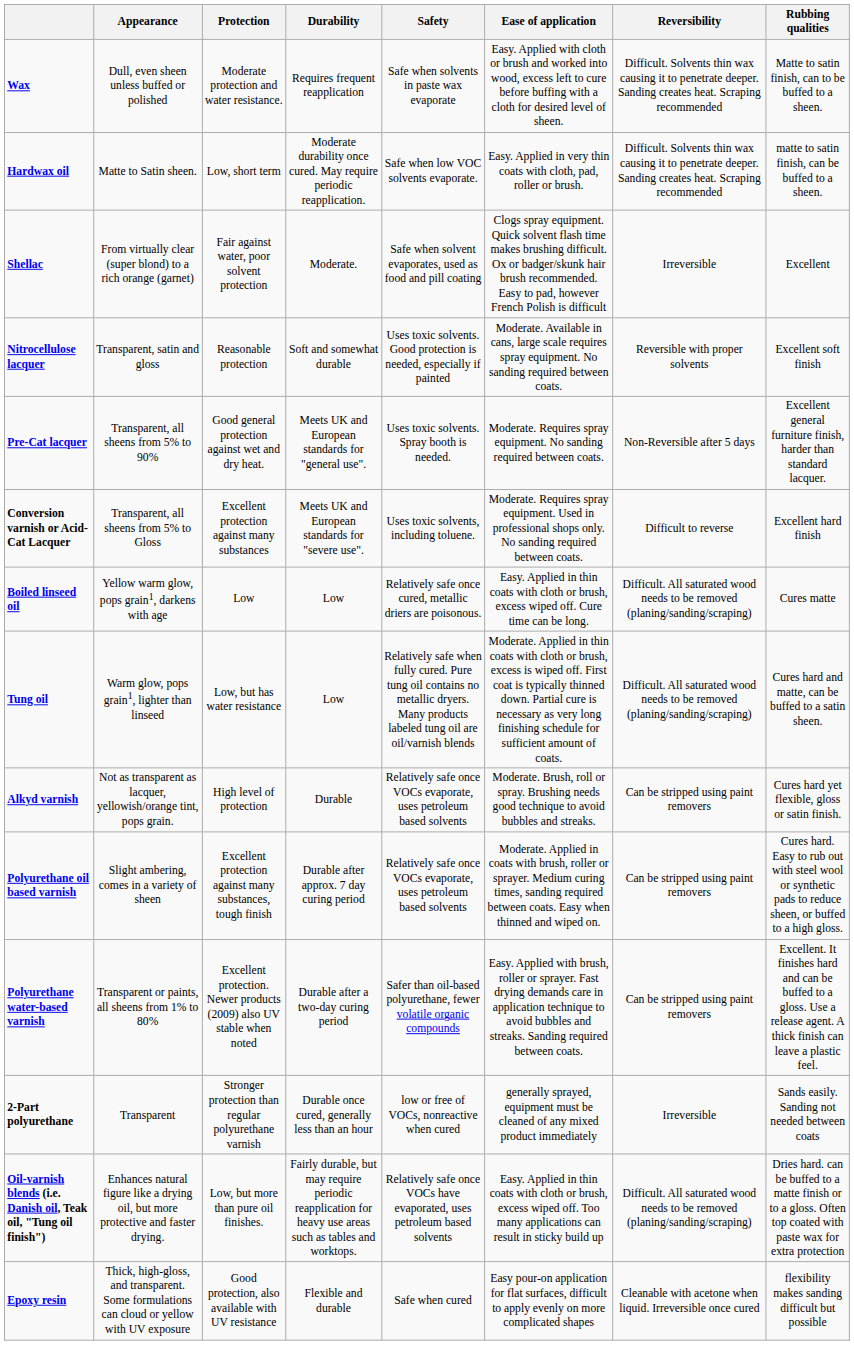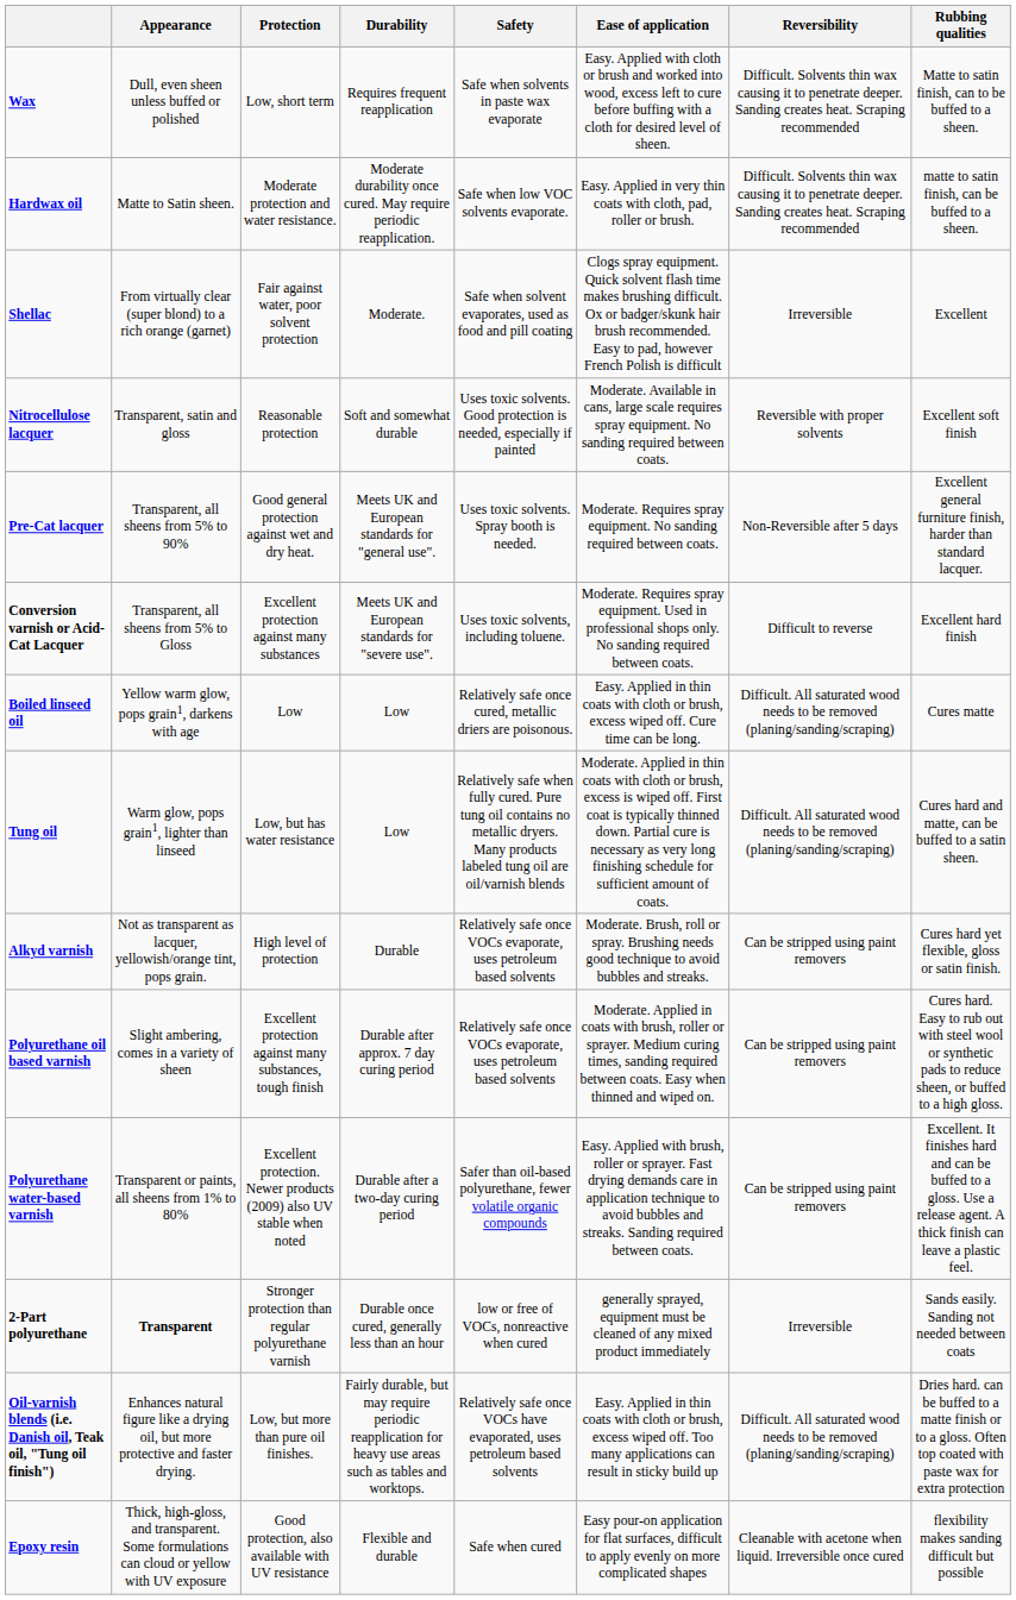 <table class=wikitable style="font-size: 9pt; text-align:center">
 <tr>
 <th></th>
 <th>Appearance</th>
 <th>Protection</th>
 <th>Durability</th>
 <th>Safety</th>
 <th>Ease of application</th>
 <th>Reversibility</th>
 <th>Rubbing qualities</th>
 </tr>
 <tr>
 <td align="left"><strong><a href='#'>Wax</a></strong></td>
 <td>Dull, even sheen unless buffed or polished</td>
-<td>Moderate protection and water resistance.</td>
+<td>Low, short term</td>
 <td>Requires frequent reapplication</td>
 <td>Safe when solvents in paste wax evaporate</td>
 <td>Easy. Applied with cloth or brush and worked into wood, excess left to cure before buffing with a cloth for desired level of sheen.</td>
 <td>Difficult. Solvents thin wax causing it to penetrate deeper. Sanding creates heat. Scraping recommended</td>
 <td>Matte to satin finish, can to be buffed to a sheen.</td>
 </tr>
 <tr>
 <td align="left"><strong><a href='#'>Hardwax oil</a></strong></td>
 <td>Matte to Satin sheen.</td>
-<td>Low, short term</td>
+<td>Moderate protection and water resistance.</td>
 <td>Moderate durability once cured. May require periodic reapplication.</td>
 <td>Safe when low VOC solvents evaporate.</td>
 <td>Easy. Applied in very thin coats with cloth, pad, roller or brush.</td>
 <td>Difficult. Solvents thin wax causing it to penetrate deeper. Sanding creates heat. Scraping recommended</td>
 <td>matte to satin finish, can be buffed to a sheen.</td>
 </tr>
 <tr>
 <td align="left"><strong><a href='#'>Shellac</a></strong></td>
 <td>From virtually clear (super blond) to a rich orange (garnet)</td>
 <td>Fair against water, poor solvent protection</td>
 <td>Moderate.</td>
 <td>Safe when solvent evaporates, used as food and pill coating</td>
 <td>Clogs spray equipment. Quick solvent flash time makes brushing difficult. Ox or badger/skunk hair brush recommended. Easy to pad, however French Polish is difficult</td>
 <td>Irreversible</td>
 <td>Excellent</td>
 </tr>
 <tr>
 <td align="left"><strong><a href='#'>Nitrocellulose lacquer</a></strong></td>
 <td>Transparent, satin and gloss</td>
 <td>Reasonable protection</td>
 <td>Soft and somewhat durable</td>
 <td>Uses toxic solvents. Good protection is needed, especially if painted</td>
 <td>Moderate. Available in cans, large scale requires spray equipment. No sanding required between coats.</td>
 <td>Reversible with proper solvents</td>
 <td>Excellent soft finish</td>
 </tr>
 <tr>
 <td align="left"><strong><a href='#'>Pre-Cat lacquer</a></strong></td>
 <td>Transparent, all sheens from 5% to 90%</td>
 <td>Good general protection against wet and dry heat.</td>
 <td>Meets UK and European standards for "general use".</td>
 <td>Uses toxic solvents. Spray booth is needed.</td>
 <td>Moderate. Requires spray equipment. No sanding required between coats.</td>
 <td>Non-Reversible after 5 days</td>
 <td>Excellent general furniture finish, harder than standard lacquer.</td>
 </tr>
 <tr>
 <td align="left"><strong>Conversion varnish or Acid-Cat Lacquer</strong></td>
 <td>Transparent, all sheens from 5% to Gloss</td>
 <td>Excellent protection against many substances</td>
 <td>Meets UK and European standards for "severe use".</td>
 <td>Uses toxic solvents, including toluene.</td>
 <td>Moderate. Requires spray equipment. Used in professional shops only. No sanding required between coats.</td>
 <td>Difficult to reverse</td>
 <td>Excellent hard finish</td>
 </tr>
 <tr>
 <td align="left"><strong><a href='#'>Boiled linseed oil</a></strong></td>
 <td>Yellow warm glow, pops grain<sup>1</sup>, darkens with age</td>
 <td>Low</td>
 <td>Low</td>
 <td>Relatively safe once cured, metallic driers are poisonous.</td>
 <td>Easy. Applied in thin coats with cloth or brush, excess wiped off. Cure time can be long.</td>
 <td>Difficult. All saturated wood needs to be removed (planing/sanding/scraping)</td>
 <td>Cures matte</td>
 </tr>
 <tr>
 <td align="left"><strong><a href='#'>Tung oil</a></strong></td>
 <td>Warm glow, pops grain<sup>1</sup>, lighter than linseed</td>
 <td>Low, but has water resistance</td>
 <td>Low</td>
 <td>Relatively safe when fully cured. Pure tung oil contains no metallic dryers. Many products labeled tung oil are oil/varnish blends</td>
 <td>Moderate. Applied in thin coats with cloth or brush, excess is wiped off. First coat is typically thinned down. Partial cure is necessary as very long finishing schedule for sufficient amount of coats.</td>
 <td>Difficult. All saturated wood needs to be removed (planing/sanding/scraping)</td>
 <td>Cures hard and matte, can be buffed to a satin sheen.</td>
 </tr>
 <tr>
 <td align="left"><strong><a href='#'>Alkyd varnish</a></strong></td>
 <td>Not as transparent as lacquer, yellowish/orange tint, pops grain.</td>
 <td>High level of protection</td>
 <td>Durable</td>
 <td>Relatively safe once VOCs evaporate, uses petroleum based solvents</td>
 <td>Moderate. Brush, roll or spray. Brushing needs good technique to avoid bubbles and streaks.</td>
 <td>Can be stripped using paint removers</td>
 <td>Cures hard yet flexible, gloss or satin finish.</td>
 </tr>
 <tr>
 <td align="left"><strong><a href='#'>Polyurethane oil based varnish</a></strong></td>
 <td>Slight ambering, comes in a variety of sheen</td>
 <td>Excellent protection against many substances, tough finish</td>
 <td>Durable after approx. 7 day curing period</td>
 <td>Relatively safe once VOCs evaporate, uses petroleum based solvents</td>
 <td>Moderate. Applied in coats with brush, roller or sprayer. Medium curing times, sanding required between coats. Easy when thinned and wiped on.</td>
 <td>Can be stripped using paint removers</td>
 <td>Cures hard. Easy to rub out with steel wool or synthetic pads to reduce sheen, or buffed to a high gloss.</td>
 </tr>
 <tr>
 <td align="left"><strong><a href='#'>Polyurethane water-based varnish</a></strong></td>
 <td>Transparent or paints,<br>all sheens from 1% to 80%</td>
 <td>Excellent protection. Newer products (2009) also UV stable when noted</td>
 <td>Durable after a two-day curing period</td>
 <td>Safer than oil-based polyurethane, fewer <a href='#'>volatile organic compounds</a></td>
 <td>Easy. Applied with brush, roller or sprayer. Fast drying demands care in application technique to avoid bubbles and streaks. Sanding required between coats.</td>
 <td>Can be stripped using paint removers</td>
 <td>Excellent. It finishes hard and can be buffed to a gloss. Use a release agent. A thick finish can leave a plastic feel.</td>
 </tr>
 <tr>
 <td align="left"><strong>2-Part polyurethane</strong></td>
-<td>Transparent</td>
+<td><strong>Transparent</strong></td>
 <td>Stronger protection than regular polyurethane varnish</td>
 <td>Durable once cured, generally less than an hour</td>
 <td>low or free of VOCs, nonreactive when cured</td>
 <td>generally sprayed, equipment must be cleaned of any mixed product immediately</td>
 <td>Irreversible</td>
 <td>Sands easily. Sanding not needed between coats</td>
 </tr>
 <tr>
 <td align="left"><strong><a href='#'>Oil-varnish blends</a> (i.e. <a href='#'>Danish oil</a>, Teak oil, "Tung oil finish")</strong></td>
 <td>Enhances natural figure like a drying oil, but more protective and faster drying.</td>
 <td>Low, but more than pure oil finishes.</td>
 <td>Fairly durable, but may require periodic reapplication for heavy use areas such as tables and worktops.</td>
 <td>Relatively safe once VOCs have evaporated, uses petroleum based solvents</td>
 <td>Easy. Applied in thin coats with cloth or brush, excess wiped off. Too many applications can result in sticky build up</td>
 <td>Difficult. All saturated wood needs to be removed (planing/sanding/scraping)</td>
 <td>Dries hard. can be buffed to a matte finish or to a gloss. Often top coated with paste wax for extra protection</td>
 </tr>
 <tr>
 <td align="left"><strong><a href='#'>Epoxy resin</a></strong></td>
 <td>Thick, high-gloss, and transparent. Some formulations can cloud or yellow with UV exposure</td>
 <td>Good protection, also available with UV resistance</td>
 <td>Flexible and durable</td>
 <td>Safe when cured</td>
 <td>Easy pour-on application for flat surfaces, difficult to apply evenly on more complicated shapes</td>
 <td>Cleanable with acetone when liquid. Irreversible once cured</td>
 <td>flexibility makes sanding difficult but possible</td>
 </tr>
 </table>
